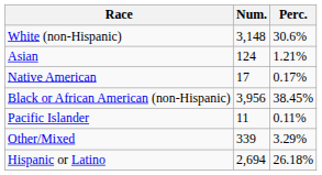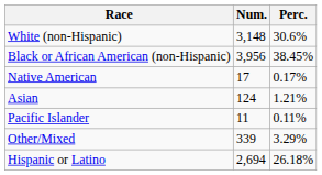 <table class="wikitable">
 <tr>
 <th>Race</th>
 <th>Num.</th>
 <th>Perc.</th>
 </tr>
 <tr>
 <td><a href='#'>White</a> (non-Hispanic)</td>
 <td>3,148</td>
 <td>30.6%</td>
 </tr>
 <tr>
-<td><a href='#'>Asian</a></td>
-<td>124</td>
-<td>1.21%</td>
+<td><a href='#'>Black or African American</a> (non-Hispanic)</td>
+<td>3,956</td>
+<td>38.45%</td>
 </tr>
 <tr>
 <td><a href='#'>Native American</a></td>
 <td>17</td>
 <td>0.17%</td>
 </tr>
 <tr>
-<td><a href='#'>Black or African American</a> (non-Hispanic)</td>
-<td>3,956</td>
-<td>38.45%</td>
+<td><a href='#'>Asian</a></td>
+<td>124</td>
+<td>1.21%</td>
 </tr>
 <tr>
 <td><a href='#'>Pacific Islander</a></td>
 <td>11</td>
 <td>0.11%</td>
 </tr>
 <tr>
 <td><a href='#'>Other/Mixed</a></td>
 <td>339</td>
 <td>3.29%</td>
 </tr>
 <tr>
 <td><a href='#'>Hispanic</a> or <a href='#'>Latino</a></td>
 <td>2,694</td>
 <td>26.18%</td>
 </tr>
 </table>
